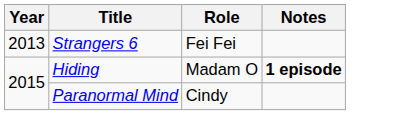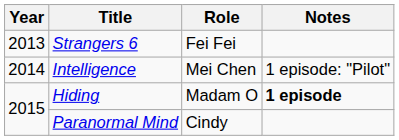 <table class="wikitable">
 <tr>
 <th>Year</th>
 <th>Title</th>
 <th>Role</th>
 <th>Notes</th>
 </tr>
 <tr>
 <td>2013</td>
 <td><em><a href='#'>Strangers 6</a></em></td>
 <td>Fei Fei</td>
 <td></td>
 </tr>
 <tr>
+<td>2014</td>
+<td><em><a href='#'>Intelligence</a></em></td>
+<td>Mei Chen</td>
+<td>1 episode: "Pilot"</td>
+</tr>
+<tr>
 <td rowspan=2>2015</td>
 <td><em><a href='#'>Hiding</a></em></td>
 <td>Madam O</td>
 <td><strong>1 episode</strong></td>
 </tr>
 <tr>
 <td><em><a href='#'>Paranormal Mind</a></em></td>
 <td>Cindy</td>
 <td></td>
 </tr>
 </table>
